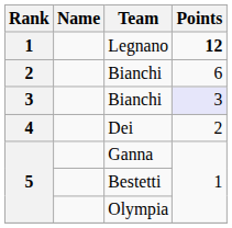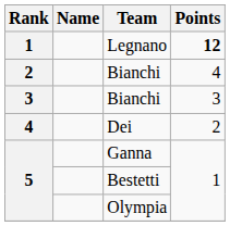 <table class="wikitable">
 <tr>
 <th>Rank</th>
 <th>Name</th>
 <th>Team</th>
 <th>Points</th>
 </tr>
 <tr>
 <th style="text-align:center">1</th>
 <td> </td>
 <td>Legnano</td>
 <td align="right"><strong>12</strong></td>
 </tr>
 <tr>
 <th style="text-align:center">2</th>
 <td></td>
 <td>Bianchi</td>
-<td align="right">6</td>
+<td align="right">4</td>
 </tr>
 <tr>
 <th style="text-align:center">3</th>
 <td></td>
 <td>Bianchi</td>
-<td align="right" style="background: lavender;">3</td>
+<td align="right">3</td>
 </tr>
 <tr>
 <th style="text-align:center">4</th>
 <td></td>
 <td>Dei</td>
 <td align="right">2</td>
 </tr>
 <tr>
 <th style="text-align:center" rowspan="3">5</th>
 <td></td>
 <td>Ganna</td>
 <td align="right" rowspan="3">1</td>
 </tr>
 <tr>
 <td></td>
 <td>Bestetti</td>
 </tr>
 <tr>
 <td></td>
 <td>Olympia</td>
 </tr>
 <tr>
 </tr>
 </table>
